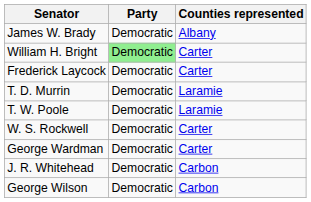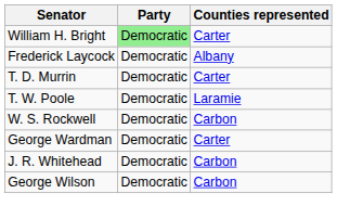 <table class="wikitable">
 <tr>
 <th>Senator</th>
 <th>Party</th>
 <th>Counties represented</th>
-</tr>
-<tr>
-<td>James W. Brady</td>
-<td>Democratic</td>
-<td><a href='#'>Albany</a></td>
 </tr>
 <tr>
 <td>William H. Bright</td>
 <td style="background: lightgreen;">Democratic</td>
 <td><a href='#'>Carter</a></td>
 </tr>
 <tr>
 <td>Frederick Laycock</td>
 <td>Democratic</td>
-<td><a href='#'>Carter</a></td>
+<td><a href='#'>Albany</a></td>
 </tr>
 <tr>
 <td>T. D. Murrin</td>
 <td>Democratic</td>
-<td><a href='#'>Laramie</a></td>
+<td><a href='#'>Carter</a></td>
 </tr>
 <tr>
 <td>T. W. Poole</td>
 <td>Democratic</td>
 <td><a href='#'>Laramie</a></td>
 </tr>
 <tr>
 <td>W. S. Rockwell</td>
 <td>Democratic</td>
-<td><a href='#'>Carter</a></td>
+<td><a href='#'>Carbon</a></td>
 </tr>
 <tr>
 <td>George Wardman</td>
 <td>Democratic</td>
 <td><a href='#'>Carter</a></td>
 </tr>
 <tr>
 <td>J. R. Whitehead</td>
 <td>Democratic</td>
 <td><a href='#'>Carbon</a></td>
 </tr>
 <tr>
 <td>George Wilson</td>
 <td>Democratic</td>
 <td><a href='#'>Carbon</a></td>
 </tr>
 </table>
